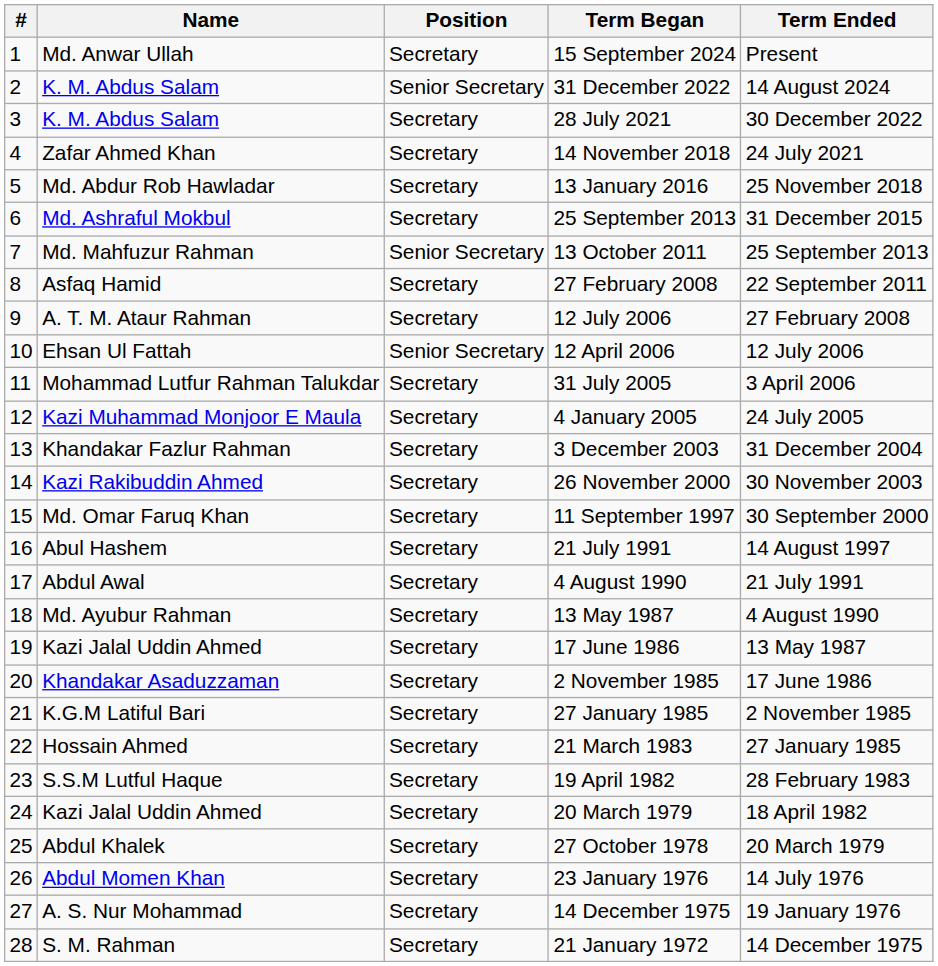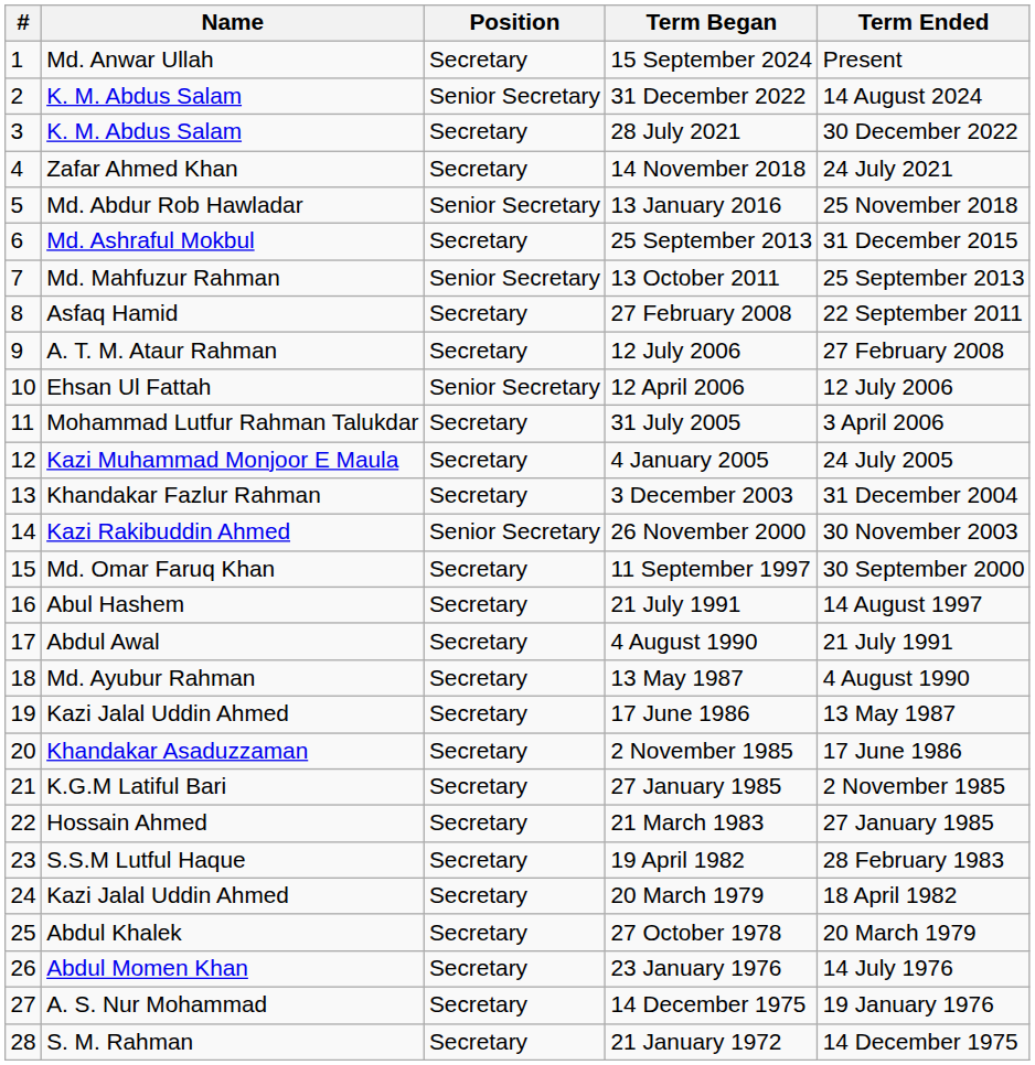 <table class="wikitable">
 <tr>
 <th>#</th>
 <th>Name</th>
 <th>Position</th>
 <th>Term Began</th>
 <th>Term Ended</th>
 </tr>
 <tr>
 <td>1</td>
 <td>Md. Anwar Ullah</td>
 <td>Secretary</td>
 <td>15 September 2024</td>
 <td>Present</td>
 </tr>
 <tr>
 <td>2</td>
 <td><a href='#'>K. M. Abdus Salam</a></td>
 <td>Senior Secretary</td>
 <td>31 December 2022</td>
 <td>14 August 2024</td>
 </tr>
 <tr>
 <td>3</td>
 <td><a href='#'>K. M. Abdus Salam</a></td>
 <td>Secretary</td>
 <td>28 July 2021</td>
 <td>30 December 2022</td>
 </tr>
 <tr>
 <td>4</td>
 <td>Zafar Ahmed Khan</td>
 <td>Secretary</td>
 <td>14 November 2018</td>
 <td>24 July 2021</td>
 </tr>
 <tr>
 <td>5</td>
 <td>Md. Abdur Rob Hawladar</td>
-<td>Secretary</td>
+<td>Senior Secretary</td>
 <td>13 January 2016</td>
 <td>25 November 2018</td>
 </tr>
 <tr>
 <td>6</td>
 <td><a href='#'>Md. Ashraful Mokbul</a></td>
 <td>Secretary</td>
 <td>25 September 2013</td>
 <td>31 December 2015</td>
 </tr>
 <tr>
 <td>7</td>
 <td>Md. Mahfuzur Rahman</td>
 <td>Senior Secretary</td>
 <td>13 October 2011</td>
 <td>25 September 2013</td>
 </tr>
 <tr>
 <td>8</td>
 <td>Asfaq Hamid</td>
 <td>Secretary</td>
 <td>27 February 2008</td>
 <td>22 September 2011</td>
 </tr>
 <tr>
 <td>9</td>
 <td>A. T. M. Ataur Rahman</td>
 <td>Secretary</td>
 <td>12 July 2006</td>
 <td>27 February 2008</td>
 </tr>
 <tr>
 <td>10</td>
 <td>Ehsan Ul Fattah</td>
 <td>Senior Secretary</td>
 <td>12 April 2006</td>
 <td>12 July 2006</td>
 </tr>
 <tr>
 <td>11</td>
 <td>Mohammad Lutfur Rahman Talukdar</td>
 <td>Secretary</td>
 <td>31 July 2005</td>
 <td>3 April 2006</td>
 </tr>
 <tr>
 <td>12</td>
 <td><a href='#'>Kazi Muhammad Monjoor E Maula</a></td>
 <td>Secretary</td>
 <td>4 January 2005</td>
 <td>24 July 2005</td>
 </tr>
 <tr>
 <td>13</td>
 <td>Khandakar Fazlur Rahman</td>
 <td>Secretary</td>
 <td>3 December 2003</td>
 <td>31 December 2004</td>
 </tr>
 <tr>
 <td>14</td>
 <td><a href='#'>Kazi Rakibuddin Ahmed</a></td>
-<td>Secretary</td>
+<td>Senior Secretary</td>
 <td>26 November 2000</td>
 <td>30 November 2003</td>
 </tr>
 <tr>
 <td>15</td>
 <td>Md. Omar Faruq Khan</td>
 <td>Secretary</td>
 <td>11 September 1997</td>
 <td>30 September 2000</td>
 </tr>
 <tr>
 <td>16</td>
 <td>Abul Hashem</td>
 <td>Secretary</td>
 <td>21 July 1991</td>
 <td>14 August 1997</td>
 </tr>
 <tr>
 <td>17</td>
 <td>Abdul Awal</td>
 <td>Secretary</td>
 <td>4 August 1990</td>
 <td>21 July 1991</td>
 </tr>
 <tr>
 <td>18</td>
 <td>Md. Ayubur Rahman</td>
 <td>Secretary</td>
 <td>13 May 1987</td>
 <td>4 August 1990</td>
 </tr>
 <tr>
 <td>19</td>
 <td>Kazi Jalal Uddin Ahmed</td>
 <td>Secretary</td>
 <td>17 June 1986</td>
 <td>13 May 1987</td>
 </tr>
 <tr>
 <td>20</td>
 <td><a href='#'>Khandakar Asaduzzaman</a></td>
 <td>Secretary</td>
 <td>2 November 1985</td>
 <td>17 June 1986</td>
 </tr>
 <tr>
 <td>21</td>
 <td>K.G.M Latiful Bari</td>
 <td>Secretary</td>
 <td>27 January 1985</td>
 <td>2 November 1985</td>
 </tr>
 <tr>
 <td>22</td>
 <td>Hossain Ahmed</td>
 <td>Secretary</td>
 <td>21 March 1983</td>
 <td>27 January 1985</td>
 </tr>
 <tr>
 <td>23</td>
 <td>S.S.M Lutful Haque</td>
 <td>Secretary</td>
 <td>19 April 1982</td>
 <td>28 February 1983</td>
 </tr>
 <tr>
 <td>24</td>
 <td>Kazi Jalal Uddin Ahmed</td>
 <td>Secretary</td>
 <td>20 March 1979</td>
 <td>18 April 1982</td>
 </tr>
 <tr>
 <td>25</td>
 <td>Abdul Khalek</td>
 <td>Secretary</td>
 <td>27 October 1978</td>
 <td>20 March 1979</td>
 </tr>
 <tr>
 <td>26</td>
 <td><a href='#'>Abdul Momen Khan</a></td>
 <td>Secretary</td>
 <td>23 January 1976</td>
 <td>14 July 1976</td>
 </tr>
 <tr>
 <td>27</td>
 <td>A. S. Nur Mohammad</td>
 <td>Secretary</td>
 <td>14 December 1975</td>
 <td>19 January 1976</td>
 </tr>
 <tr>
 <td>28</td>
 <td>S. M. Rahman</td>
 <td>Secretary</td>
 <td>21 January 1972</td>
 <td>14 December 1975</td>
 </tr>
 </table>
